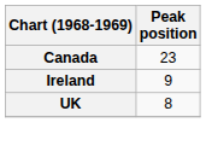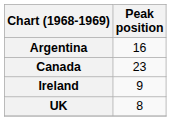 <table class="wikitable sortable plainrowheaders" style="text-align:center">
 <tr>
 <th scope="col">Chart (1968-1969)</th>
 <th scope="col">Peak<br>position</th>
+</tr>
+<tr>
+<th scope="row">Argentina </th>
+<td align="center">16</td>
 </tr>
 <tr>
 <th scope="row">Canada </th>
 <td align="center">23</td>
 </tr>
 <tr>
 <th scope="row">Ireland</th>
 <td align="center">9</td>
 </tr>
 <tr>
 <th scope="row">UK </th>
 <td align="center">8</td>
 </tr>
 <tr>
 </tr>
 </table>
